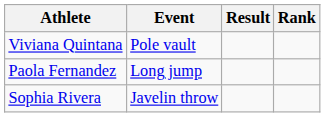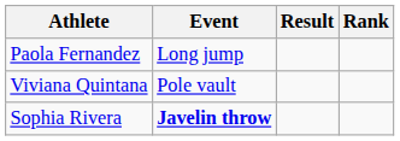 <table class=wikitable style=font-size:90%;text-align:center>
 <tr>
 <th>Athlete</th>
 <th>Event</th>
 <th>Result</th>
 <th>Rank</th>
 </tr>
 <tr>
+<td align=left><a href='#'>Paola Fernandez</a></td>
+<td align=left><a href='#'>Long jump</a></td>
+<td></td>
+<td></td>
+</tr>
+<tr>
 <td align=left><a href='#'>Viviana Quintana</a></td>
 <td align=left><a href='#'>Pole vault</a></td>
 <td></td>
 <td></td>
 </tr>
 <tr>
-<td align=left><a href='#'>Paola Fernandez</a></td>
-<td align=left><a href='#'>Long jump</a></td>
-<td></td>
-<td></td>
-</tr>
-<tr>
 <td align=left><a href='#'>Sophia Rivera</a></td>
-<td align=left><a href='#'>Javelin throw</a></td>
+<td align=left><strong><a href='#'>Javelin throw</a></strong></td>
 <td></td>
 <td></td>
 </tr>
 </table>
